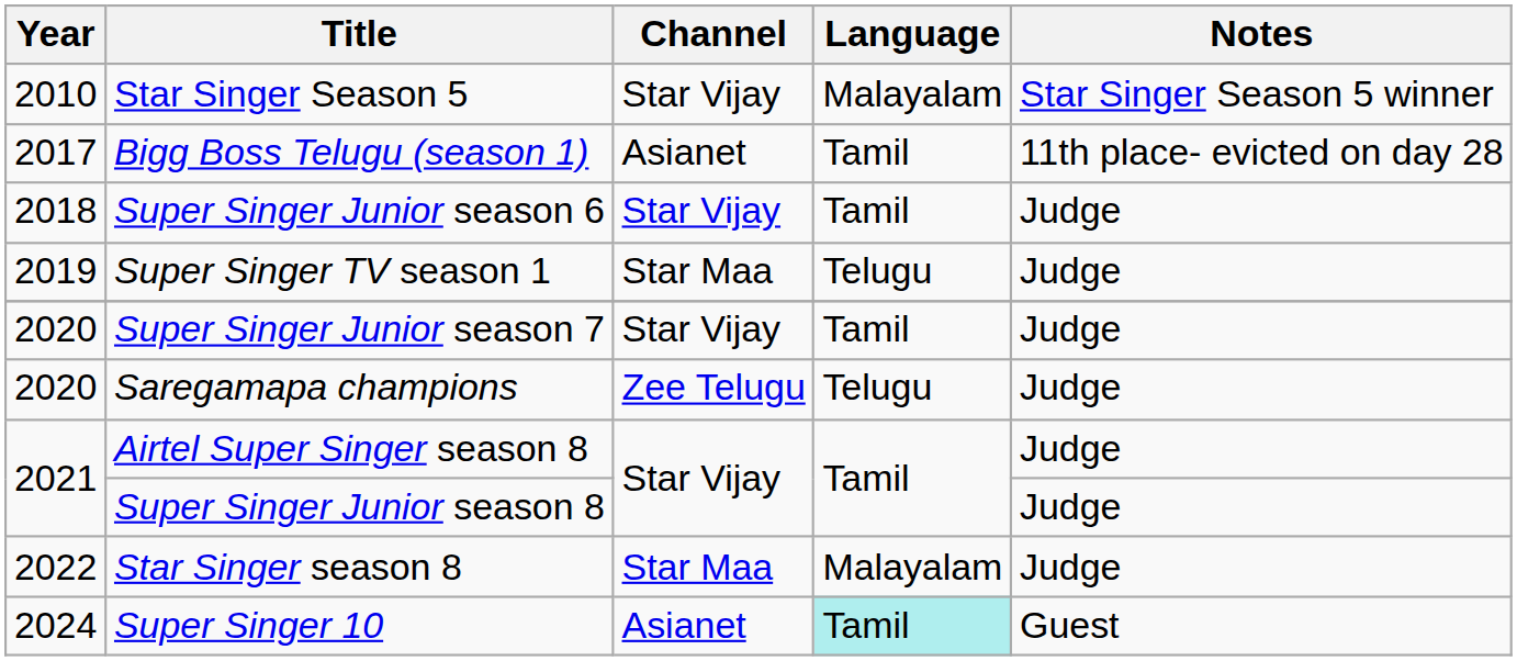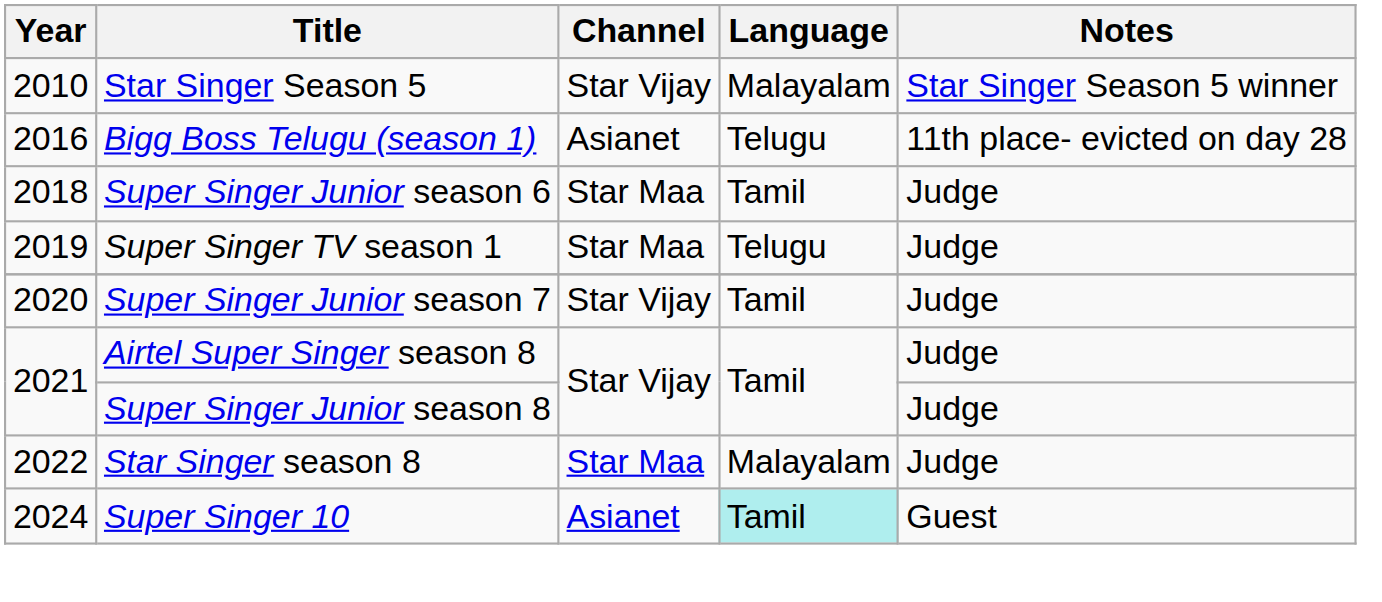 <table class="wikitable sortable">
 <tr>
 <th>Year</th>
 <th>Title</th>
 <th>Channel</th>
 <th>Language</th>
 <th>Notes</th>
 </tr>
 <tr>
 <td>2010</td>
 <td><a href='#'>Star Singer</a> Season 5</td>
 <td>Star Vijay</td>
 <td>Malayalam</td>
 <td><a href='#'>Star Singer</a> Season 5 winner</td>
 </tr>
 <tr>
-<td>2017</td>
+<td>2016</td>
 <td><em><a href='#'>Bigg Boss Telugu (season 1)</a></em></td>
 <td>Asianet</td>
-<td>Tamil</td>
+<td>Telugu</td>
 <td>11th place- evicted on day 28</td>
 </tr>
 <tr>
 <td>2018</td>
 <td><em><a href='#'>Super Singer Junior</a></em> season 6</td>
-<td><a href='#'>Star Vijay</a></td>
+<td>Star Maa</td>
 <td>Tamil</td>
 <td>Judge</td>
 </tr>
 <tr>
 <td>2019</td>
 <td><em>Super Singer TV</em> season 1</td>
 <td>Star Maa</td>
 <td>Telugu</td>
 <td>Judge</td>
 </tr>
 <tr>
 </tr>
 <tr>
 <td>2020</td>
 <td><em><a href='#'>Super Singer Junior</a></em> season 7</td>
 <td>Star Vijay</td>
 <td>Tamil</td>
-<td>Judge</td>
-</tr>
-<tr>
-<td>2020</td>
-<td><em>Saregamapa champions</em></td>
-<td><a href='#'>Zee Telugu</a></td>
-<td>Telugu</td>
 <td>Judge</td>
 </tr>
 <tr>
 <td rowspan="2">2021</td>
 <td><em><a href='#'>Airtel Super Singer</a></em> season 8</td>
 <td rowspan="2">Star Vijay</td>
 <td rowspan="2">Tamil</td>
 <td>Judge</td>
 </tr>
 <tr>
 <td><em><a href='#'>Super Singer Junior</a></em> season 8</td>
 <td>Judge</td>
 </tr>
 <tr>
 <td>2022</td>
 <td><em><a href='#'>Star Singer</a></em> season 8</td>
 <td><a href='#'>Star Maa</a></td>
 <td>Malayalam</td>
 <td>Judge</td>
 </tr>
 <tr>
 <td>2024</td>
 <td><em><a href='#'>Super Singer 10</a></em></td>
 <td><a href='#'>Asianet</a></td>
 <td style="background: paleturquoise;">Tamil</td>
 <td>Guest</td>
 </tr>
 </table>
